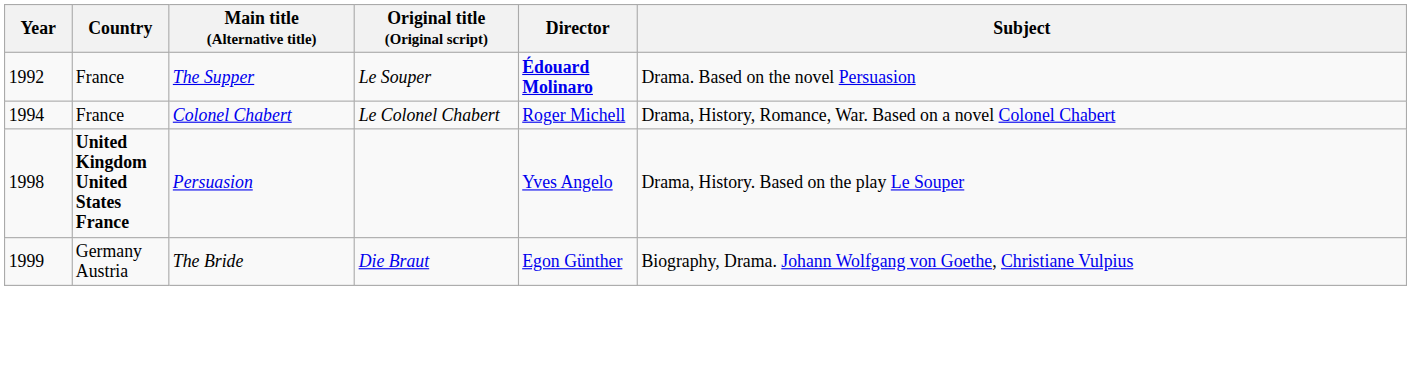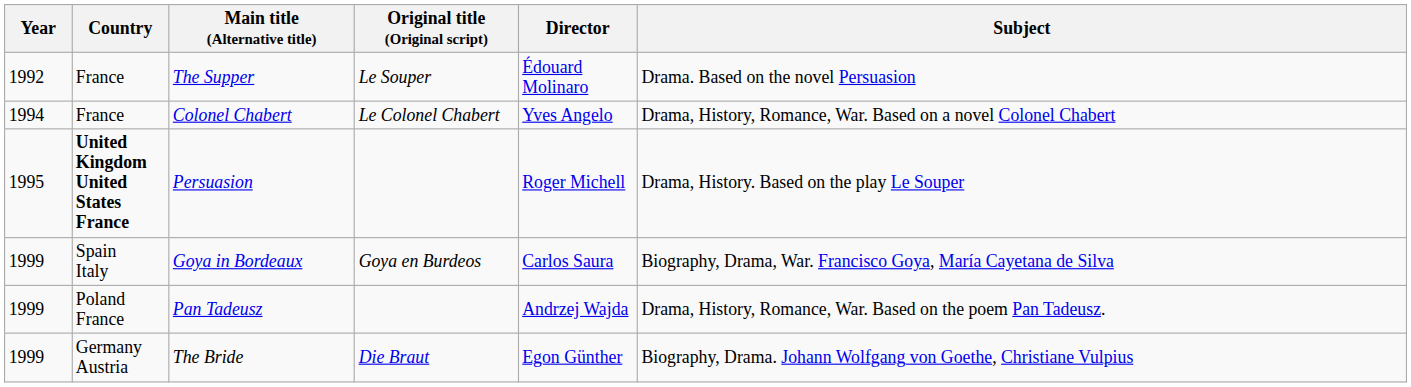 <table class="wikitable sortable" style="width:100%;">
 <tr>
 <th>Year</th>
 <th width= 80>Country</th>
 <th class="unsortable" style="width:160px;">Main title<br><small>(Alternative title)</small></th>
 <th class="unsortable" style="width:140px;">Original title<br><small>(Original script)</small></th>
 <th width=100>Director</th>
 <th class="unsortable">Subject</th>
 </tr>
 <tr>
 <td>1992</td>
 <td>France</td>
 <td><em><a href='#'>The Supper</a></em></td>
 <td><em>Le Souper</em></td>
-<td><strong><a href='#'>Édouard Molinaro</a></strong></td>
+<td><a href='#'>Édouard Molinaro</a></td>
 <td>Drama. Based on the novel <a href='#'>Persuasion</a></td>
 </tr>
 <tr>
 <td>1994</td>
 <td>France</td>
 <td><em><a href='#'>Colonel Chabert</a></em></td>
 <td><em>Le Colonel Chabert</em></td>
-<td><a href='#'>Roger Michell</a></td>
+<td><a href='#'>Yves Angelo</a></td>
 <td>Drama, History, Romance, War. Based on a novel <a href='#'>Colonel Chabert</a></td>
 </tr>
 <tr>
-<td>1998</td>
+<td>1995</td>
 <td><strong>United Kingdom<br>United States<br>France</strong></td>
 <td><em><a href='#'>Persuasion</a></em></td>
 <td></td>
-<td><a href='#'>Yves Angelo</a></td>
+<td><a href='#'>Roger Michell</a></td>
 <td>Drama, History. Based on the play <a href='#'>Le Souper</a></td>
+</tr>
+<tr>
+<td>1999</td>
+<td>Spain<br>Italy</td>
+<td><em><a href='#'>Goya in Bordeaux</a></em></td>
+<td><em>Goya en Burdeos </em></td>
+<td><a href='#'>Carlos Saura</a></td>
+<td>Biography, Drama, War. <a href='#'>Francisco Goya</a>, <a href='#'>María Cayetana de Silva</a></td>
+</tr>
+<tr>
+<td>1999</td>
+<td>Poland<br>France</td>
+<td><em><a href='#'>Pan Tadeusz</a></em></td>
+<td></td>
+<td><a href='#'>Andrzej Wajda</a></td>
+<td>Drama, History, Romance, War. Based on the poem <a href='#'>Pan Tadeusz</a>.</td>
 </tr>
 <tr>
 <td>1999</td>
 <td>Germany<br>Austria</td>
 <td><em>The Bride</em></td>
 <td><em><a href='#'>Die Braut</a></em></td>
 <td><a href='#'>Egon Günther</a></td>
 <td>Biography, Drama. <a href='#'>Johann Wolfgang von Goethe</a>, <a href='#'>Christiane Vulpius</a></td>
 </tr>
 </table>
